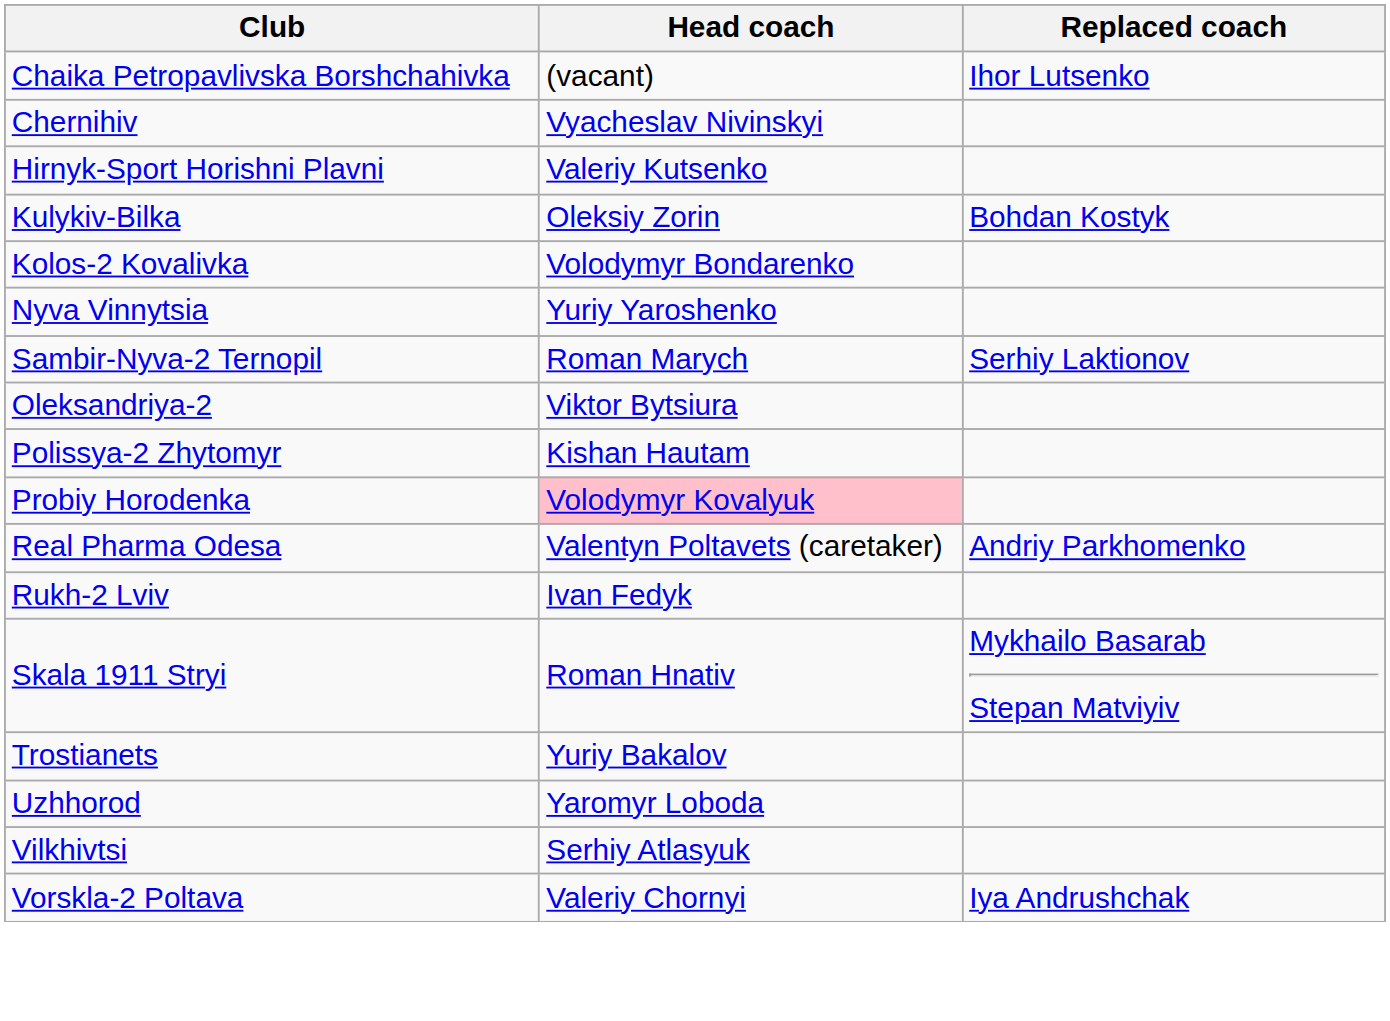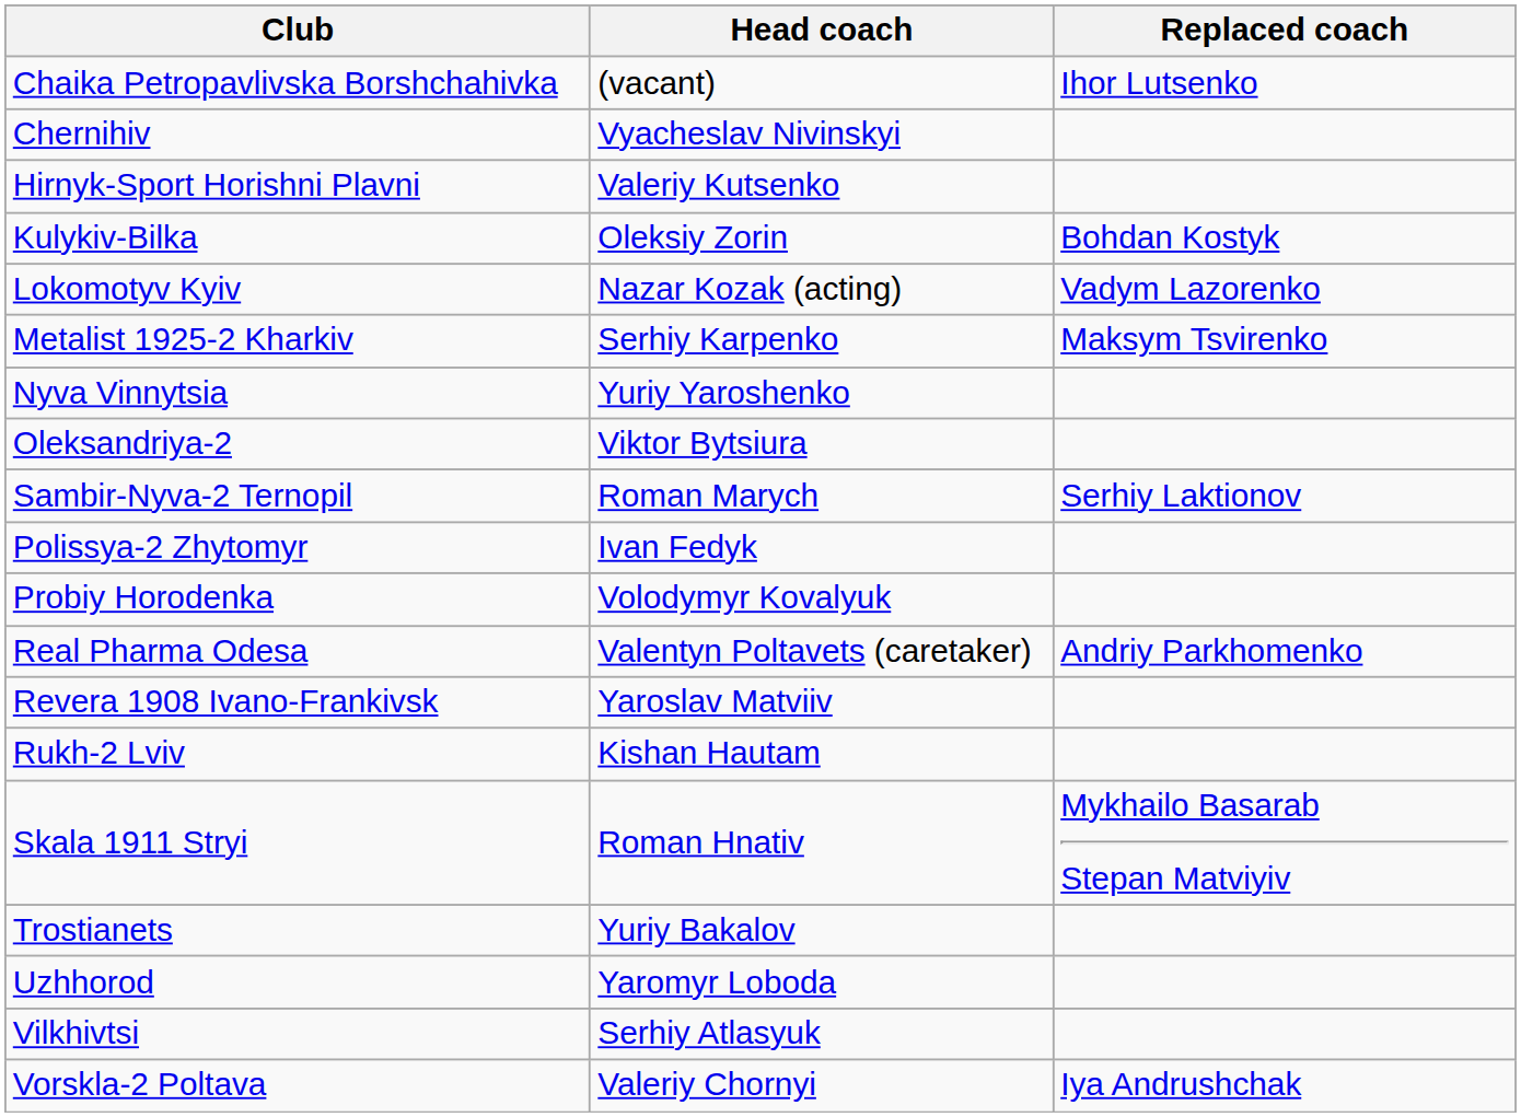 <table class="wikitable sortable">
 <tr>
 <th width="280">Club</th>
 <th width="220">Head coach</th>
 <th width="220">Replaced coach</th>
 </tr>
 <tr>
 <td><a href='#'>Chaika Petropavlivska Borshchahivka</a></td>
 <td>(vacant)</td>
 <td><a href='#'>Ihor Lutsenko</a></td>
 </tr>
 <tr>
 <td><a href='#'>Chernihiv</a></td>
 <td><a href='#'>Vyacheslav Nivinskyi</a></td>
 <td></td>
 </tr>
 <tr>
 <td><a href='#'>Hirnyk-Sport Horishni Plavni</a></td>
 <td><a href='#'>Valeriy Kutsenko</a></td>
 <td></td>
 </tr>
 <tr>
 <td><a href='#'>Kulykiv-Bilka</a></td>
 <td><a href='#'>Oleksiy Zorin</a></td>
 <td><a href='#'>Bohdan Kostyk</a></td>
 </tr>
 <tr>
-<td><a href='#'>Kolos-2 Kovalivka</a></td>
-<td><a href='#'>Volodymyr Bondarenko</a></td>
-<td></td>
+<td><a href='#'>Lokomotyv Kyiv</a></td>
+<td><a href='#'>Nazar Kozak</a> (acting)</td>
+<td><a href='#'>Vadym Lazorenko</a></td>
+</tr>
+<tr>
+<td><a href='#'>Metalist 1925-2 Kharkiv</a></td>
+<td><a href='#'>Serhiy Karpenko</a></td>
+<td><a href='#'>Maksym Tsvirenko</a></td>
 </tr>
 <tr>
 <td><a href='#'>Nyva Vinnytsia</a></td>
 <td><a href='#'>Yuriy Yaroshenko</a></td>
+<td></td>
+</tr>
+<tr>
+<td><a href='#'>Oleksandriya-2</a></td>
+<td><a href='#'>Viktor Bytsiura</a></td>
 <td></td>
 </tr>
 <tr>
 <td><a href='#'>Sambir-Nyva-2 Ternopil</a></td>
 <td><a href='#'>Roman Marych</a></td>
 <td><a href='#'>Serhiy Laktionov</a></td>
 </tr>
 <tr>
-<td><a href='#'>Oleksandriya-2</a></td>
-<td><a href='#'>Viktor Bytsiura</a></td>
-<td></td>
-</tr>
-<tr>
 <td><a href='#'>Polissya-2 Zhytomyr</a></td>
-<td><a href='#'>Kishan Hautam</a></td>
+<td><a href='#'>Ivan Fedyk</a></td>
 <td></td>
 </tr>
 <tr>
 <td><a href='#'>Probiy Horodenka</a></td>
-<td style="background: pink;"><a href='#'>Volodymyr Kovalyuk</a></td>
+<td><a href='#'>Volodymyr Kovalyuk</a></td>
 <td></td>
 </tr>
 <tr>
 <td><a href='#'>Real Pharma Odesa</a></td>
 <td><a href='#'>Valentyn Poltavets</a> (caretaker)</td>
 <td><a href='#'>Andriy Parkhomenko</a></td>
 </tr>
 <tr>
+<td><a href='#'>Revera 1908 Ivano-Frankivsk</a></td>
+<td><a href='#'>Yaroslav Matviiv</a></td>
+<td></td>
+</tr>
+<tr>
 <td><a href='#'>Rukh-2 Lviv</a></td>
-<td><a href='#'>Ivan Fedyk</a></td>
+<td><a href='#'>Kishan Hautam</a></td>
 <td></td>
 </tr>
 <tr>
 <td><a href='#'>Skala 1911 Stryi</a></td>
 <td><a href='#'>Roman Hnativ</a></td>
 <td><a href='#'>Mykhailo Basarab</a><hr><a href='#'>Stepan Matviyiv</a></td>
 </tr>
 <tr>
 <td><a href='#'>Trostianets</a></td>
 <td><a href='#'>Yuriy Bakalov</a></td>
 <td></td>
 </tr>
 <tr>
 <td><a href='#'>Uzhhorod</a></td>
 <td><a href='#'>Yaromyr Loboda</a></td>
 <td></td>
 </tr>
 <tr>
 <td><a href='#'>Vilkhivtsi</a></td>
 <td><a href='#'>Serhiy Atlasyuk</a></td>
 <td></td>
 </tr>
 <tr>
 <td><a href='#'>Vorskla-2 Poltava</a></td>
 <td><a href='#'>Valeriy Chornyi</a></td>
 <td><a href='#'>Iya Andrushchak</a></td>
 </tr>
 <tr>
 </tr>
 </table>
